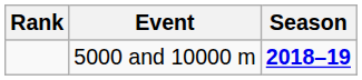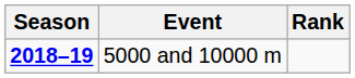 <table class="wikitable sortable" style="font-size:90%" style="text-align:center">
 <tr>
+<th>Season</th>
+<th>Event</th>
 <th>Rank</th>
-<th>Event</th>
-<th>Season</th>
 </tr>
 <tr>
+<td><strong><a href='#'>2018–19</a></strong></td>
+<td>5000 and 10000 m</td>
 <td></td>
-<td>5000 and 10000 m</td>
-<td><strong><a href='#'>2018–19</a></strong></td>
 </tr>
 </table>
